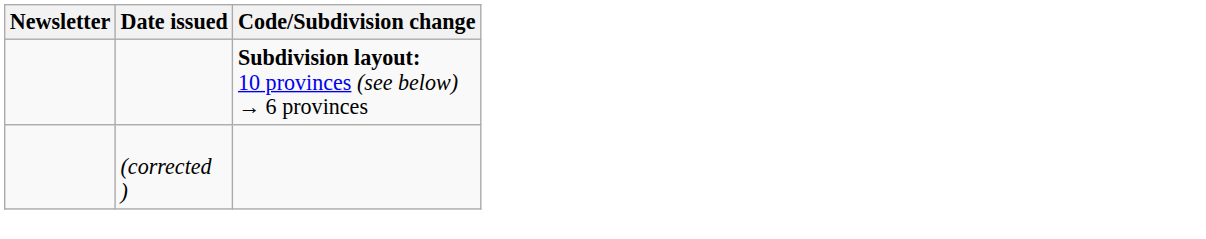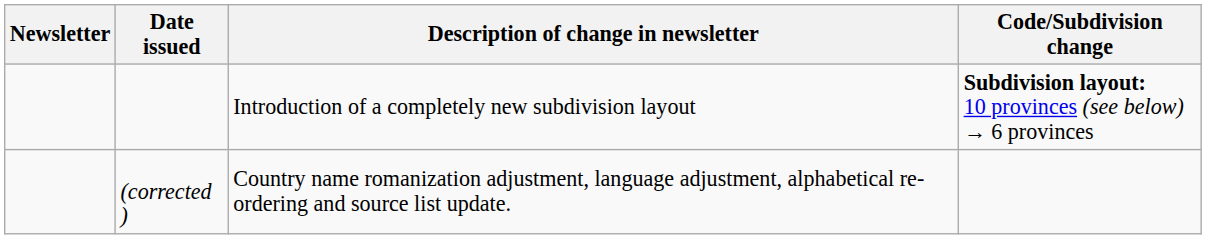 <table class="wikitable">
 <tr>
 <th>Newsletter</th>
 <th>Date issued</th>
+<th>Description of change in newsletter</th>
 <th>Code/Subdivision change</th>
 </tr>
 <tr>
 <td id="I-1"></td>
 <td></td>
+<td>Introduction of a completely new subdivision layout</td>
 <td style=white-space:nowrap><strong>Subdivision layout:</strong><br> <a href='#'>10 provinces</a> <em>(see below)</em><br> → 6 provinces</td>
 </tr>
 <tr>
 <td id="II-3"></td>
 <td><br> <em>(corrected<br> )</em></td>
+<td>Country name romanization adjustment, language adjustment, alphabetical re-ordering and source list update.</td>
 <td></td>
 </tr>
 </table>
